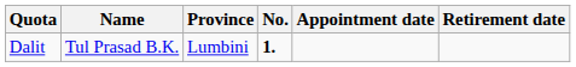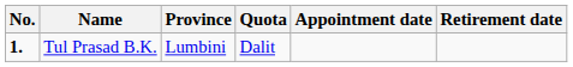 <table class="wikitable">
 <tr>
-<th>Quota</th>
+<th>No.</th>
 <th>Name</th>
 <th>Province</th>
-<th>No.</th>
+<th>Quota</th>
 <th>Appointment date</th>
 <th>Retirement date</th>
 </tr>
 <tr>
-<td><a href='#'>Dalit</a></td>
+<td><strong>1.</strong></td>
 <td><a href='#'>Tul Prasad B.K.</a></td>
 <td><a href='#'>Lumbini</a></td>
-<td><strong>1.</strong></td>
+<td><a href='#'>Dalit</a></td>
 <td></td>
 <td></td>
 </tr>
 </table>
